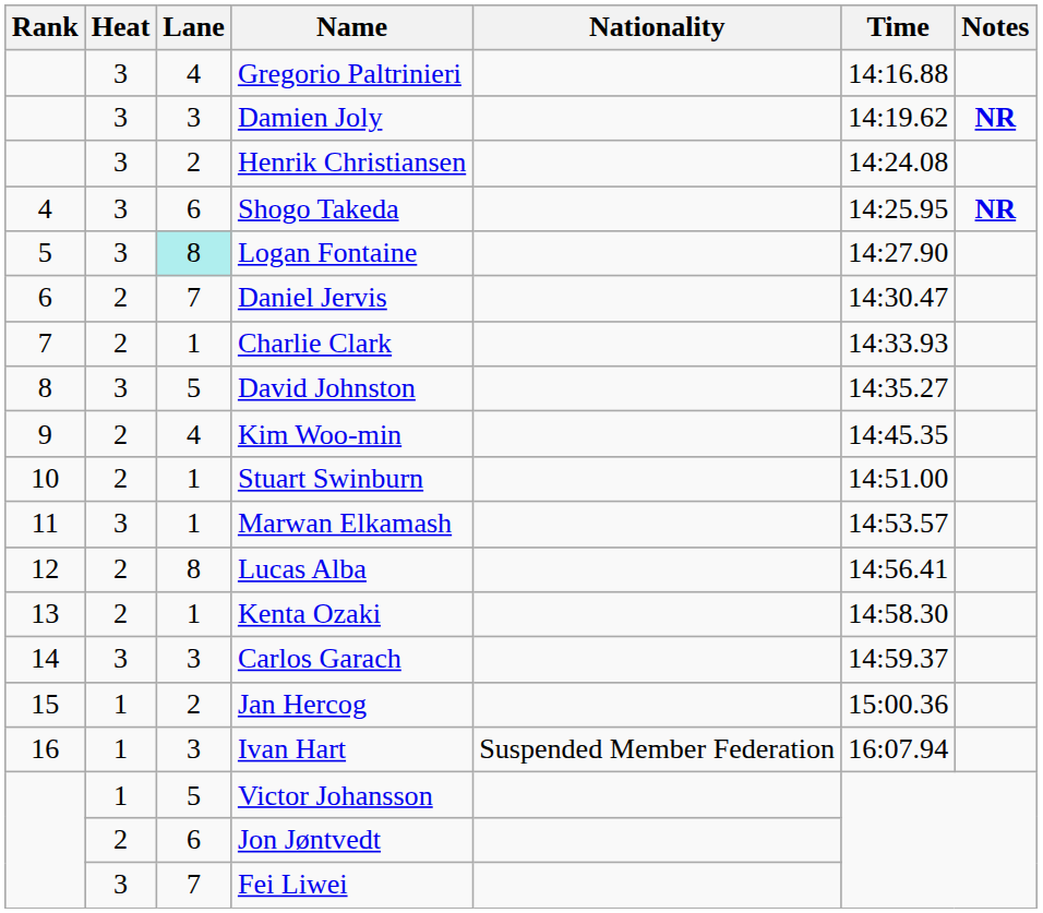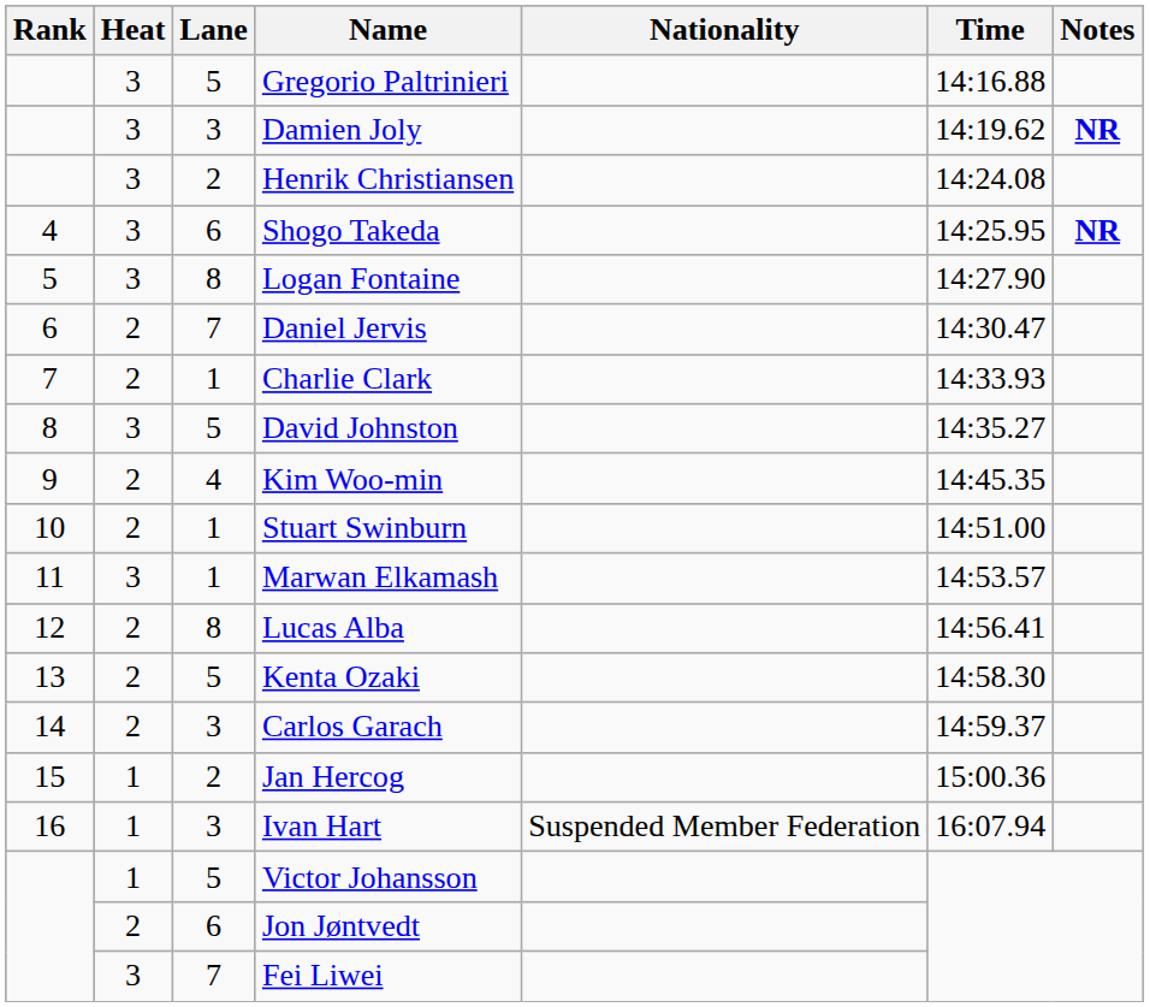 <table class="wikitable sortable" style="text-align:center">
 <tr>
 <th>Rank</th>
 <th>Heat</th>
 <th>Lane</th>
 <th>Name</th>
 <th>Nationality</th>
 <th>Time</th>
 <th>Notes</th>
 </tr>
 <tr>
 <td></td>
 <td>3</td>
-<td>4</td>
+<td>5</td>
 <td align=left><a href='#'>Gregorio Paltrinieri</a></td>
 <td align=left></td>
 <td>14:16.88</td>
 <td></td>
 </tr>
 <tr>
 <td></td>
 <td>3</td>
 <td>3</td>
 <td align=left><a href='#'>Damien Joly</a></td>
 <td align=left></td>
 <td>14:19.62</td>
 <td><strong><a href='#'>NR</a></strong></td>
 </tr>
 <tr>
 <td></td>
 <td>3</td>
 <td>2</td>
 <td align=left><a href='#'>Henrik Christiansen</a></td>
 <td align=left></td>
 <td>14:24.08</td>
 <td></td>
 </tr>
 <tr>
 <td>4</td>
 <td>3</td>
 <td>6</td>
 <td align=left><a href='#'>Shogo Takeda</a></td>
 <td align=left></td>
 <td>14:25.95</td>
 <td><strong><a href='#'>NR</a></strong></td>
 </tr>
 <tr>
 <td>5</td>
 <td>3</td>
-<td style="background: paleturquoise;">8</td>
+<td>8</td>
 <td align=left><a href='#'>Logan Fontaine</a></td>
 <td align=left></td>
 <td>14:27.90</td>
 <td></td>
 </tr>
 <tr>
 <td>6</td>
 <td>2</td>
 <td>7</td>
 <td align=left><a href='#'>Daniel Jervis</a></td>
 <td align=left></td>
 <td>14:30.47</td>
 <td></td>
 </tr>
 <tr>
 <td>7</td>
 <td>2</td>
 <td>1</td>
 <td align=left><a href='#'>Charlie Clark</a></td>
 <td align=left></td>
 <td>14:33.93</td>
 <td></td>
 </tr>
 <tr>
 <td>8</td>
 <td>3</td>
 <td>5</td>
 <td align=left><a href='#'>David Johnston</a></td>
 <td align=left></td>
 <td>14:35.27</td>
 <td></td>
 </tr>
 <tr>
 <td>9</td>
 <td>2</td>
 <td>4</td>
 <td align=left><a href='#'>Kim Woo-min</a></td>
 <td align=left></td>
 <td>14:45.35</td>
 <td></td>
 </tr>
 <tr>
 <td>10</td>
 <td>2</td>
 <td>1</td>
 <td align=left><a href='#'>Stuart Swinburn</a></td>
 <td align=left></td>
 <td>14:51.00</td>
 <td></td>
 </tr>
 <tr>
 <td>11</td>
 <td>3</td>
 <td>1</td>
 <td align=left><a href='#'>Marwan Elkamash</a></td>
 <td align=left></td>
 <td>14:53.57</td>
 <td></td>
 </tr>
 <tr>
 <td>12</td>
 <td>2</td>
 <td>8</td>
 <td align=left><a href='#'>Lucas Alba</a></td>
 <td align=left></td>
 <td>14:56.41</td>
 <td></td>
 </tr>
 <tr>
 <td>13</td>
 <td>2</td>
-<td>1</td>
+<td>5</td>
 <td align=left><a href='#'>Kenta Ozaki</a></td>
 <td align=left></td>
 <td>14:58.30</td>
 <td></td>
 </tr>
 <tr>
 <td>14</td>
-<td>3</td>
+<td>2</td>
 <td>3</td>
 <td align=left><a href='#'>Carlos Garach</a></td>
 <td align=left></td>
 <td>14:59.37</td>
 <td></td>
 </tr>
 <tr>
 <td>15</td>
 <td>1</td>
 <td>2</td>
 <td align=left><a href='#'>Jan Hercog</a></td>
 <td align=left></td>
 <td>15:00.36</td>
 <td></td>
 </tr>
 <tr>
 <td>16</td>
 <td>1</td>
 <td>3</td>
 <td align=left><a href='#'>Ivan Hart</a></td>
 <td align=left> Suspended Member Federation</td>
 <td>16:07.94</td>
 <td></td>
 </tr>
 <tr>
 <td rowspan=3></td>
 <td>1</td>
 <td>5</td>
 <td align=left><a href='#'>Victor Johansson</a></td>
 <td align=left></td>
 <td colspan=2 rowspan=3></td>
 </tr>
 <tr>
 <td>2</td>
 <td>6</td>
 <td align=left><a href='#'>Jon Jøntvedt</a></td>
 <td align=left></td>
 </tr>
 <tr>
 <td>3</td>
 <td>7</td>
 <td align=left><a href='#'>Fei Liwei</a></td>
 <td align=left></td>
 </tr>
 </table>
